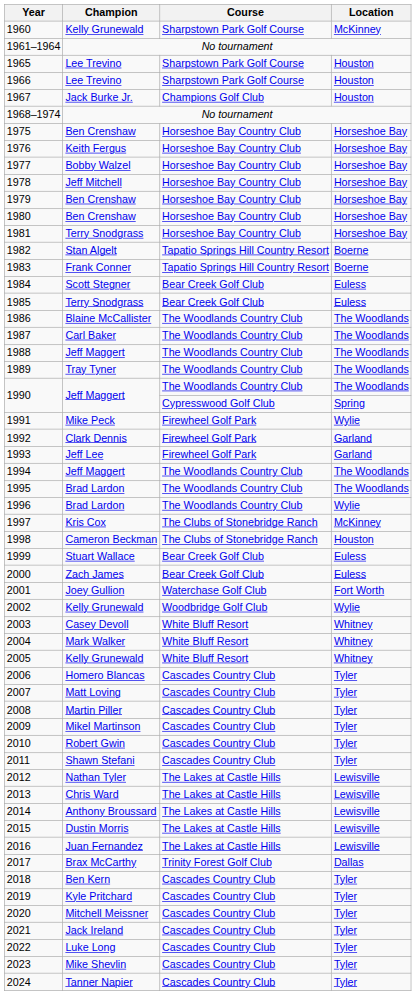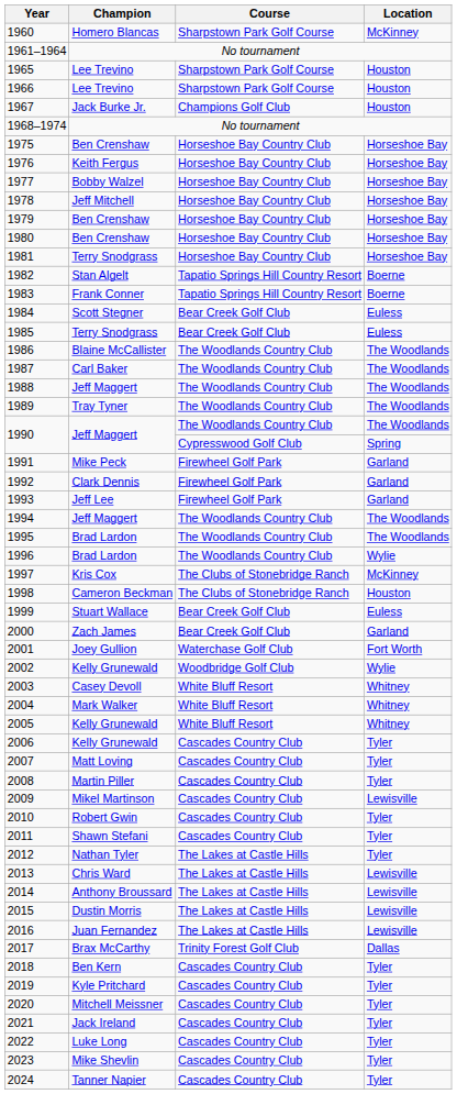 <table class="sortable plainrowheaders wikitable" style="text-align:left;">
 <tr>
 <th>Year</th>
 <th>Champion</th>
 <th>Course</th>
 <th>Location</th>
 </tr>
 <tr>
 <td scope="row">1960</td>
-<td data-sort-value="Grunewald, Kelly"><a href='#'>Kelly Grunewald</a></td>
+<td data-sort-value="Blancas, Homero"><a href='#'>Homero Blancas</a></td>
 <td><a href='#'>Sharpstown Park Golf Course</a></td>
 <td><a href='#'>McKinney</a></td>
 </tr>
 <tr>
 <td scope="row">1961–1964</td>
 <td colspan="3" style="text-align: center;" data-sort-value="†"><em>No tournament</em></td>
 </tr>
 <tr>
 <td scope="row">1965</td>
 <td data-sort-value="Trevino, Lee"><a href='#'>Lee Trevino</a></td>
 <td><a href='#'>Sharpstown Park Golf Course</a></td>
 <td><a href='#'>Houston</a></td>
 </tr>
 <tr>
 <td scope="row">1966</td>
 <td data-sort-value="Trevino, Lee"><a href='#'>Lee Trevino</a></td>
 <td><a href='#'>Sharpstown Park Golf Course</a></td>
 <td><a href='#'>Houston</a></td>
 </tr>
 <tr>
 <td scope="row">1967</td>
 <td data-sort-value="Burke, Jack"><a href='#'>Jack Burke Jr.</a></td>
 <td><a href='#'>Champions Golf Club</a></td>
 <td><a href='#'>Houston</a></td>
 </tr>
 <tr>
 <td scope="row">1968–1974</td>
 <td colspan="3" style="text-align: center;" data-sort-value="†"><em>No tournament</em></td>
 </tr>
 <tr>
 <td scope="row">1975</td>
 <td data-sort-value="Crenshaw, Ben"><a href='#'>Ben Crenshaw</a></td>
 <td><a href='#'>Horseshoe Bay Country Club</a></td>
 <td><a href='#'>Horseshoe Bay</a></td>
 </tr>
 <tr>
 <td scope="row">1976</td>
 <td data-sort-value="Fergus, Keith"><a href='#'>Keith Fergus</a></td>
 <td><a href='#'>Horseshoe Bay Country Club</a></td>
 <td><a href='#'>Horseshoe Bay</a></td>
 </tr>
 <tr>
 <td scope="row">1977</td>
 <td data-sort-value="Walzel, Bobby"><a href='#'>Bobby Walzel</a></td>
 <td><a href='#'>Horseshoe Bay Country Club</a></td>
 <td><a href='#'>Horseshoe Bay</a></td>
 </tr>
 <tr>
 <td scope="row">1978</td>
 <td data-sort-value="Mitchell, Jeff"><a href='#'>Jeff Mitchell</a></td>
 <td><a href='#'>Horseshoe Bay Country Club</a></td>
 <td><a href='#'>Horseshoe Bay</a></td>
 </tr>
 <tr>
 <td scope="row">1979</td>
 <td data-sort-value="Crenshaw, Ben"><a href='#'>Ben Crenshaw</a></td>
 <td><a href='#'>Horseshoe Bay Country Club</a></td>
 <td><a href='#'>Horseshoe Bay</a></td>
 </tr>
 <tr>
 <td scope="row">1980</td>
 <td data-sort-value="Crenshaw, Ben"><a href='#'>Ben Crenshaw</a></td>
 <td><a href='#'>Horseshoe Bay Country Club</a></td>
 <td><a href='#'>Horseshoe Bay</a></td>
 </tr>
 <tr>
 <td scope="row">1981</td>
 <td data-sort-value="Snodgrass, Terry"><a href='#'>Terry Snodgrass</a></td>
 <td><a href='#'>Horseshoe Bay Country Club</a></td>
 <td><a href='#'>Horseshoe Bay</a></td>
 </tr>
 <tr>
 <td scope="row">1982</td>
 <td data-sort-value="Algelt, Stan"><a href='#'>Stan Algelt</a></td>
 <td><a href='#'>Tapatio Springs Hill Country Resort</a></td>
 <td><a href='#'>Boerne</a></td>
 </tr>
 <tr>
 <td scope="row">1983</td>
 <td data-sort-value="Conner, Frank"><a href='#'>Frank Conner</a></td>
 <td><a href='#'>Tapatio Springs Hill Country Resort</a></td>
 <td><a href='#'>Boerne</a></td>
 </tr>
 <tr>
 <td scope="row">1984</td>
 <td data-sort-value="Stegner, Scott"><a href='#'>Scott Stegner</a></td>
 <td><a href='#'>Bear Creek Golf Club</a></td>
 <td><a href='#'>Euless</a></td>
 </tr>
 <tr>
 <td scope="row">1985</td>
 <td data-sort-value="Snodgrass, Terry"><a href='#'>Terry Snodgrass</a></td>
 <td><a href='#'>Bear Creek Golf Club</a></td>
 <td><a href='#'>Euless</a></td>
 </tr>
 <tr>
 <td scope="row">1986</td>
 <td data-sort-value="McCallister, Blaine"><a href='#'>Blaine McCallister</a></td>
 <td><a href='#'>The Woodlands Country Club</a></td>
 <td><a href='#'>The Woodlands</a></td>
 </tr>
 <tr>
 <td scope="row">1987</td>
 <td data-sort-value="Baker, Carl"><a href='#'>Carl Baker</a></td>
 <td><a href='#'>The Woodlands Country Club</a></td>
 <td><a href='#'>The Woodlands</a></td>
 </tr>
 <tr>
 <td scope="row">1988</td>
 <td data-sort-value="Maggert, Jeff"><a href='#'>Jeff Maggert</a></td>
 <td><a href='#'>The Woodlands Country Club</a></td>
 <td><a href='#'>The Woodlands</a></td>
 </tr>
 <tr>
 <td scope="row">1989</td>
 <td data-sort-value="Tyner, Tray"><a href='#'>Tray Tyner</a></td>
 <td><a href='#'>The Woodlands Country Club</a></td>
 <td><a href='#'>The Woodlands</a></td>
 </tr>
 <tr>
 <td scope="row" rowspan="2">1990</td>
 <td rowspan="2" data-sort-value="Maggert, Jeff"><a href='#'>Jeff Maggert</a></td>
 <td><a href='#'>The Woodlands Country Club</a></td>
 <td><a href='#'>The Woodlands</a></td>
 </tr>
 <tr>
 <td><a href='#'>Cypresswood Golf Club</a></td>
 <td><a href='#'>Spring</a></td>
 </tr>
 <tr>
 <td scope="row">1991</td>
 <td data-sort-value="Peck, Mike"><a href='#'>Mike Peck</a></td>
 <td><a href='#'>Firewheel Golf Park</a></td>
-<td><a href='#'>Wylie</a></td>
+<td><a href='#'>Garland</a></td>
 </tr>
 <tr>
 <td scope="row">1992</td>
 <td data-sort-value="Dennis, Clark"><a href='#'>Clark Dennis</a></td>
 <td><a href='#'>Firewheel Golf Park</a></td>
 <td><a href='#'>Garland</a></td>
 </tr>
 <tr>
 <td scope="row">1993</td>
 <td data-sort-value="Lee, Jeff"><a href='#'>Jeff Lee</a></td>
 <td><a href='#'>Firewheel Golf Park</a></td>
 <td><a href='#'>Garland</a></td>
 </tr>
 <tr>
 <td scope="row">1994</td>
 <td data-sort-value="Maggert, Jeff"><a href='#'>Jeff Maggert</a></td>
 <td><a href='#'>The Woodlands Country Club</a></td>
 <td><a href='#'>The Woodlands</a></td>
 </tr>
 <tr>
 <td scope="row">1995</td>
 <td data-sort-value="Lardon, Brad"><a href='#'>Brad Lardon</a></td>
 <td><a href='#'>The Woodlands Country Club</a></td>
 <td><a href='#'>The Woodlands</a></td>
 </tr>
 <tr>
 <td scope="row">1996</td>
 <td data-sort-value="Lardon, Brad"><a href='#'>Brad Lardon</a></td>
 <td><a href='#'>The Woodlands Country Club</a></td>
 <td><a href='#'>Wylie</a></td>
 </tr>
 <tr>
 <td scope="row">1997</td>
 <td data-sort-value="Cox, Kris"><a href='#'>Kris Cox</a></td>
 <td><a href='#'>The Clubs of Stonebridge Ranch</a></td>
 <td><a href='#'>McKinney</a></td>
 </tr>
 <tr>
 <td scope="row">1998</td>
 <td data-sort-value="Beckman, Cameron"><a href='#'>Cameron Beckman</a></td>
 <td><a href='#'>The Clubs of Stonebridge Ranch</a></td>
 <td><a href='#'>Houston</a></td>
 </tr>
 <tr>
 <td scope="row">1999</td>
 <td data-sort-value="Wallace, Stuart"><a href='#'>Stuart Wallace</a></td>
 <td><a href='#'>Bear Creek Golf Club</a></td>
 <td><a href='#'>Euless</a></td>
 </tr>
 <tr>
 <td scope="row">2000</td>
 <td data-sort-value="James, Zach"><a href='#'>Zach James</a></td>
 <td><a href='#'>Bear Creek Golf Club</a></td>
-<td><a href='#'>Euless</a></td>
+<td><a href='#'>Garland</a></td>
 </tr>
 <tr>
 <td scope="row">2001</td>
 <td data-sort-value="Gullion, Joey"><a href='#'>Joey Gullion</a></td>
 <td><a href='#'>Waterchase Golf Club</a></td>
 <td><a href='#'>Fort Worth</a></td>
 </tr>
 <tr>
 <td scope="row">2002</td>
 <td data-sort-value="Grunewald, Kelly"><a href='#'>Kelly Grunewald</a></td>
 <td><a href='#'>Woodbridge Golf Club</a></td>
 <td><a href='#'>Wylie</a></td>
 </tr>
 <tr>
 <td scope="row">2003</td>
 <td data-sort-value="Devoll, Casey"><a href='#'>Casey Devoll</a></td>
 <td><a href='#'>White Bluff Resort</a></td>
 <td><a href='#'>Whitney</a></td>
 </tr>
 <tr>
 <td scope="row">2004</td>
 <td data-sort-value="Walker, Mark"><a href='#'>Mark Walker</a></td>
 <td><a href='#'>White Bluff Resort</a></td>
 <td><a href='#'>Whitney</a></td>
 </tr>
 <tr>
 <td scope="row">2005</td>
 <td data-sort-value="Grunewald, Kelly"><a href='#'>Kelly Grunewald</a></td>
 <td><a href='#'>White Bluff Resort</a></td>
 <td><a href='#'>Whitney</a></td>
 </tr>
 <tr>
 <td scope="row">2006</td>
-<td data-sort-value="Blancas, Homero"><a href='#'>Homero Blancas</a></td>
+<td data-sort-value="Grunewald, Kelly"><a href='#'>Kelly Grunewald</a></td>
 <td><a href='#'>Cascades Country Club</a></td>
 <td><a href='#'>Tyler</a></td>
 </tr>
 <tr>
 <td scope="row">2007</td>
 <td data-sort-value="Loving, Matt"><a href='#'>Matt Loving</a></td>
 <td><a href='#'>Cascades Country Club</a></td>
 <td><a href='#'>Tyler</a></td>
 </tr>
 <tr>
 <td scope="row">2008</td>
 <td data-sort-value="Piller, Martin"><a href='#'>Martin Piller</a></td>
 <td><a href='#'>Cascades Country Club</a></td>
 <td><a href='#'>Tyler</a></td>
 </tr>
 <tr>
 <td scope="row">2009</td>
 <td data-sort-value="Martinson, Mikel"><a href='#'>Mikel Martinson</a></td>
 <td><a href='#'>Cascades Country Club</a></td>
-<td><a href='#'>Tyler</a></td>
+<td><a href='#'>Lewisville</a></td>
 </tr>
 <tr>
 <td scope="row">2010</td>
 <td data-sort-value="Gwin, Robert"><a href='#'>Robert Gwin</a></td>
 <td><a href='#'>Cascades Country Club</a></td>
 <td><a href='#'>Tyler</a></td>
 </tr>
 <tr>
 <td scope="row">2011</td>
 <td data-sort-value="Stefani, Shawn"><a href='#'>Shawn Stefani</a></td>
 <td><a href='#'>Cascades Country Club</a></td>
 <td><a href='#'>Tyler</a></td>
 </tr>
 <tr>
 <td scope="row">2012</td>
 <td data-sort-value="Tyler, Nathan"><a href='#'>Nathan Tyler</a></td>
 <td><a href='#'>The Lakes at Castle Hills</a></td>
-<td><a href='#'>Lewisville</a></td>
+<td><a href='#'>Tyler</a></td>
 </tr>
 <tr>
 <td scope="row">2013</td>
 <td data-sort-value="Ward, Chris"><a href='#'>Chris Ward</a></td>
 <td><a href='#'>The Lakes at Castle Hills</a></td>
 <td><a href='#'>Lewisville</a></td>
 </tr>
 <tr>
 <td scope="row">2014</td>
 <td data-sort-value="Broussard, Anthony"><a href='#'>Anthony Broussard</a></td>
 <td><a href='#'>The Lakes at Castle Hills</a></td>
 <td><a href='#'>Lewisville</a></td>
 </tr>
 <tr>
 <td scope="row">2015</td>
 <td data-sort-value="Morris, Dustin"><a href='#'>Dustin Morris</a></td>
 <td><a href='#'>The Lakes at Castle Hills</a></td>
 <td><a href='#'>Lewisville</a></td>
 </tr>
 <tr>
 <td scope="row">2016</td>
 <td data-sort-value="Fernandez, Juan"><a href='#'>Juan Fernandez</a></td>
 <td><a href='#'>The Lakes at Castle Hills</a></td>
 <td><a href='#'>Lewisville</a></td>
 </tr>
 <tr>
 <td scope="row">2017</td>
 <td data-sort-value="McCarthy, Brax"><a href='#'>Brax McCarthy</a></td>
 <td><a href='#'>Trinity Forest Golf Club</a></td>
 <td><a href='#'>Dallas</a></td>
 </tr>
 <tr>
 <td scope="row">2018</td>
 <td data-sort-value="Kern, Ben"><a href='#'>Ben Kern</a></td>
 <td><a href='#'>Cascades Country Club</a></td>
 <td><a href='#'>Tyler</a></td>
 </tr>
 <tr>
 <td scope="row">2019</td>
 <td data-sort-value="Pritchard, Kyle"><a href='#'>Kyle Pritchard</a></td>
 <td><a href='#'>Cascades Country Club</a></td>
 <td><a href='#'>Tyler</a></td>
 </tr>
 <tr>
 <td scope="row">2020</td>
 <td data-sort-value="Pritchard, Kyle"><a href='#'>Mitchell Meissner</a></td>
 <td><a href='#'>Cascades Country Club</a></td>
 <td><a href='#'>Tyler</a></td>
 </tr>
 <tr>
 <td scope="row">2021</td>
 <td data-sort-value="Ireland, Jack"><a href='#'>Jack Ireland</a></td>
 <td><a href='#'>Cascades Country Club</a></td>
 <td><a href='#'>Tyler</a></td>
 </tr>
 <tr>
 <td scope="row">2022</td>
 <td data-sort-value="Long, Luke"><a href='#'>Luke Long</a></td>
 <td><a href='#'>Cascades Country Club</a></td>
 <td><a href='#'>Tyler</a></td>
 </tr>
 <tr>
 <td scope="row">2023</td>
 <td data-sort-value="Shevlin, Mike"><a href='#'>Mike Shevlin</a></td>
 <td><a href='#'>Cascades Country Club</a></td>
 <td><a href='#'>Tyler</a></td>
 </tr>
 <tr>
 <td scope="row">2024</td>
 <td data-sort-value="Napier, Tanner"><a href='#'>Tanner Napier</a></td>
 <td><a href='#'>Cascades Country Club</a></td>
 <td><a href='#'>Tyler</a></td>
 </tr>
 </table>
